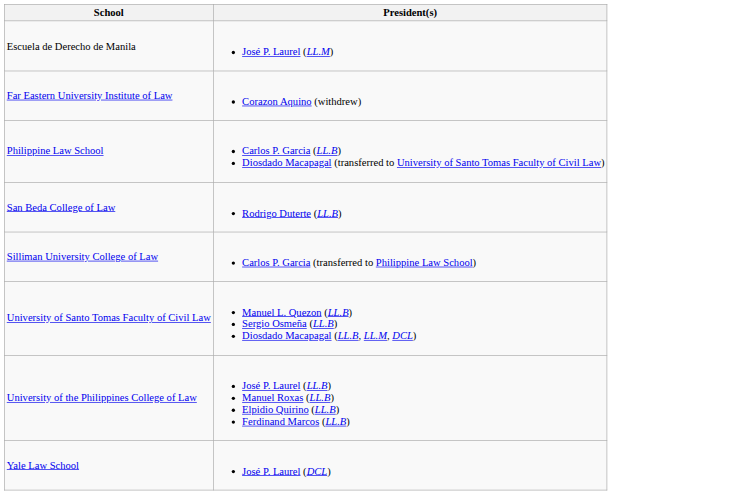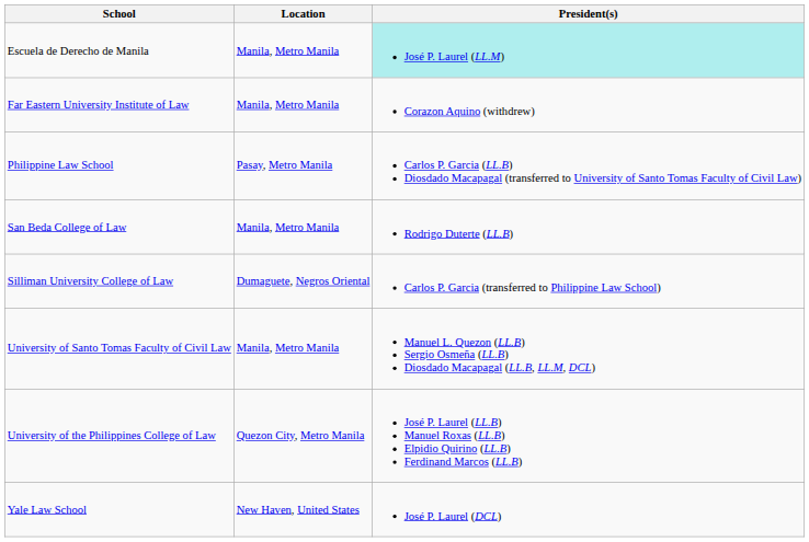 <table class="wikitable">
 <tr>
 <th>School</th>
+<th>Location</th>
 <th>President(s)</th>
 </tr>
 <tr>
 <td nowrap>Escuela de Derecho de Manila</td>
-<td><br><ul><li><a href='#'>José P. Laurel</a> (<em><a href='#'>LL.M</a></em>)</li></ul></td>
+<td><a href='#'>Manila</a>, <a href='#'>Metro Manila</a></td>
+<td style="background: paleturquoise;"><br><ul><li><a href='#'>José P. Laurel</a> (<em><a href='#'>LL.M</a></em>)</li></ul></td>
 </tr>
 <tr>
 <td nowrap><a href='#'>Far Eastern University Institute of Law</a></td>
+<td><a href='#'>Manila</a>, <a href='#'>Metro Manila</a></td>
 <td><br><ul><li><a href='#'>Corazon Aquino</a> (withdrew)</li></ul></td>
 </tr>
 <tr>
 <td nowrap><a href='#'>Philippine Law School</a></td>
+<td><a href='#'>Pasay</a>, <a href='#'>Metro Manila</a></td>
 <td><br><ul><li><a href='#'>Carlos P. Garcia</a> (<em><a href='#'>LL.B</a></em>)</li><li><a href='#'>Diosdado Macapagal</a> (transferred to <a href='#'>University of Santo Tomas Faculty of Civil Law</a>)</li></ul></td>
 </tr>
 <tr>
 <td nowrap><a href='#'>San Beda College of Law</a></td>
+<td><a href='#'>Manila</a>, <a href='#'>Metro Manila</a></td>
 <td><br><ul><li><a href='#'>Rodrigo Duterte</a> (<em><a href='#'>LL.B</a></em>)</li></ul></td>
 </tr>
 <tr>
 <td nowrap><a href='#'>Silliman University College of Law</a></td>
+<td><a href='#'>Dumaguete</a>, <a href='#'>Negros Oriental</a></td>
 <td><br><ul><li><a href='#'>Carlos P. Garcia</a> (transferred to <a href='#'>Philippine Law School</a>)</li></ul></td>
 </tr>
 <tr>
 <td nowrap><a href='#'>University of Santo Tomas Faculty of Civil Law</a></td>
+<td><a href='#'>Manila</a>, <a href='#'>Metro Manila</a></td>
 <td><br><ul><li><a href='#'>Manuel L. Quezon</a> (<em><a href='#'>LL.B</a></em>)</li><li><a href='#'>Sergio Osmeña</a> (<em><a href='#'>LL.B</a></em>)</li><li><a href='#'>Diosdado Macapagal</a> (<em><a href='#'>LL.B</a></em>, <em><a href='#'>LL.M</a></em>, <em><a href='#'>DCL</a></em>)</li></ul></td>
 </tr>
 <tr>
 <td nowrap><a href='#'>University of the Philippines College of Law</a></td>
+<td><a href='#'>Quezon City</a>, <a href='#'>Metro Manila</a></td>
 <td><br><ul><li><a href='#'>José P. Laurel</a> (<em><a href='#'>LL.B</a></em>)</li><li><a href='#'>Manuel Roxas</a> (<em><a href='#'>LL.B</a></em>)</li><li><a href='#'>Elpidio Quirino</a> (<em><a href='#'>LL.B</a></em>)</li><li><a href='#'>Ferdinand Marcos</a> (<em><a href='#'>LL.B</a></em>)</li></ul></td>
 </tr>
 <tr>
 <td nowrap><a href='#'>Yale Law School</a></td>
+<td><a href='#'>New Haven</a>, <a href='#'>United States</a></td>
 <td><br><ul><li><a href='#'>José P. Laurel</a> (<em><a href='#'>DCL</a></em>)</li></ul></td>
 </tr>
 </table>
